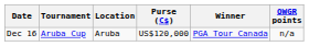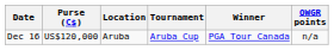 <table class="wikitable" style="font-size:95%;">
 <tr>
 <th>Date</th>
+<th>Purse<br>(<a href='#'>C$</a>)</th>
+<th>Location</th>
 <th>Tournament</th>
-<th>Location</th>
-<th>Purse<br>(<a href='#'>C$</a>)</th>
 <th>Winner</th>
 <th><a href='#'>OWGR</a><br>points</th>
 </tr>
 <tr>
 <td>Dec 16</td>
+<td align=right>US$120,000</td>
+<td>Aruba</td>
 <td><a href='#'>Aruba Cup</a></td>
-<td>Aruba</td>
-<td align=right>US$120,000</td>
 <td><a href='#'>PGA Tour Canada</a></td>
 <td align=center>n/a</td>
 </tr>
 </table>
